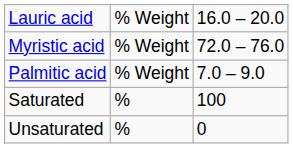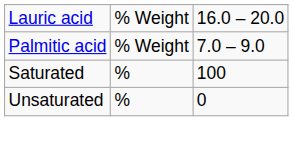 <table class="wikitable">
 <tr>
 <td><a href='#'>Lauric acid</a></td>
 <td>% Weight</td>
 <td>16.0 – 20.0</td>
-</tr>
-<tr>
-<td><a href='#'>Myristic acid</a></td>
-<td>% Weight</td>
-<td>72.0 – 76.0</td>
 </tr>
 <tr>
 <td><a href='#'>Palmitic acid</a></td>
 <td>% Weight</td>
 <td>7.0 – 9.0</td>
 </tr>
 <tr>
 <td>Saturated</td>
 <td>%</td>
 <td>100</td>
 </tr>
 <tr>
 <td>Unsaturated</td>
 <td>%</td>
 <td>0</td>
 </tr>
 </table>
